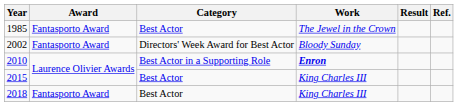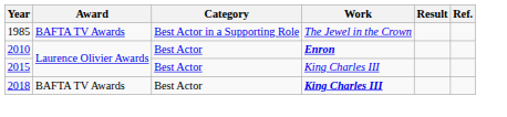 <table class="wikitable">
 <tr>
 <th>Year</th>
 <th>Award</th>
 <th>Category</th>
 <th>Work</th>
 <th>Result</th>
 <th>Ref.</th>
 </tr>
 <tr>
 <td>1985</td>
-<td><a href='#'>Fantasporto Award</a></td>
-<td><a href='#'>Best Actor</a></td>
+<td><a href='#'>BAFTA TV Awards</a></td>
+<td><a href='#'>Best Actor in a Supporting Role</a></td>
 <td><em><a href='#'>The Jewel in the Crown</a></em></td>
-<td></td>
-<td></td>
-</tr>
-<tr>
-<td>2002</td>
-<td><a href='#'>Fantasporto Award</a></td>
-<td>Directors' Week Award for Best Actor</td>
-<td><em><a href='#'>Bloody Sunday</a></em></td>
 <td></td>
 <td></td>
 </tr>
 <tr>
 <td><a href='#'>2010</a></td>
 <td rowspan="2"><a href='#'>Laurence Olivier Awards</a></td>
-<td><a href='#'>Best Actor in a Supporting Role</a></td>
+<td><a href='#'>Best Actor</a></td>
 <td><strong><a href='#'><em>Enron</em></a></strong></td>
 <td></td>
 <td></td>
 </tr>
 <tr>
 <td><a href='#'>2015</a></td>
 <td><a href='#'>Best Actor</a></td>
 <td><a href='#'><em>King Charles III</em></a></td>
 <td></td>
 <td></td>
 </tr>
 <tr>
 <td><a href='#'>2018</a></td>
-<td><a href='#'>Fantasporto Award</a></td>
+<td>BAFTA TV Awards</td>
 <td>Best Actor</td>
-<td><em><a href='#'>King Charles III</a></em></td>
+<td><strong><em><a href='#'>King Charles III</a></em></strong></td>
 <td></td>
 <td></td>
 </tr>
 </table>
